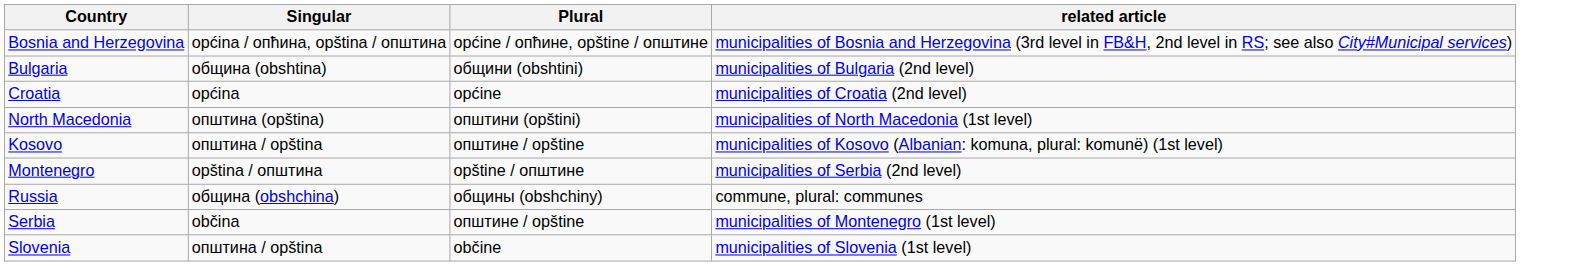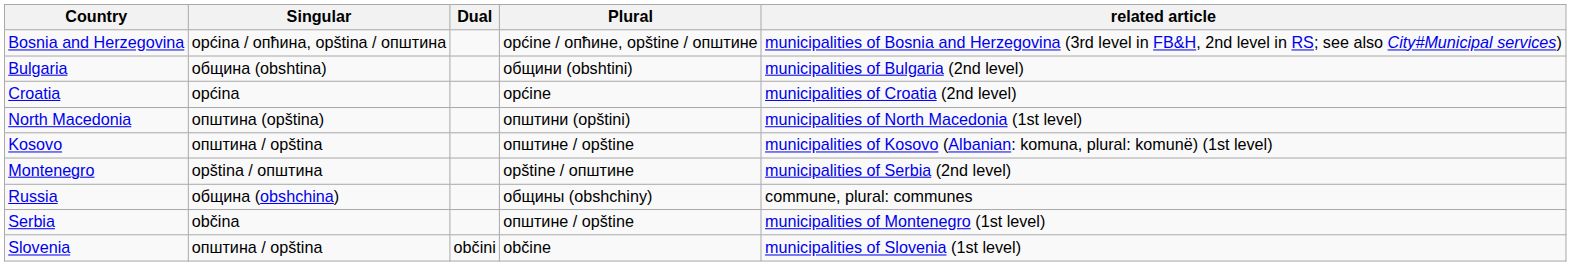 <table class="wikitable sortable">
 <tr>
 <th>Country</th>
 <th>Singular</th>
+<th>Dual</th>
 <th>Plural</th>
 <th>related article</th>
 </tr>
 <tr>
 <td> <a href='#'>Bosnia and Herzegovina</a></td>
 <td>općina / опћина, opština / општина</td>
+<td> </td>
 <td>općine / опћине, opštine / општине</td>
 <td><a href='#'>municipalities of Bosnia and Herzegovina</a> (3rd level in <a href='#'>FB&H</a>, 2nd level in <a href='#'>RS</a>; see also <em><a href='#'>City#Municipal services</a></em>)</td>
 </tr>
 <tr>
 <td> <a href='#'>Bulgaria</a></td>
 <td>община (obshtina)</td>
+<td> </td>
 <td>общини (obshtini)</td>
 <td><a href='#'>municipalities of Bulgaria</a> (2nd level)</td>
 </tr>
 <tr>
 <td> <a href='#'>Croatia</a></td>
 <td>općina</td>
+<td> </td>
 <td>općine</td>
 <td><a href='#'>municipalities of Croatia</a> (2nd level)</td>
 </tr>
 <tr>
 <td> <a href='#'>North Macedonia</a></td>
 <td>општина (opština)</td>
+<td> </td>
 <td>oпштини (opštini)</td>
 <td><a href='#'>municipalities of North Macedonia</a> (1st level)</td>
 </tr>
 <tr>
 <td> <a href='#'>Kosovo</a></td>
 <td>општина / opština</td>
+<td> </td>
 <td>oпштине / opštine</td>
 <td><a href='#'>municipalities of Kosovo</a> (<a href='#'>Albanian</a>: komuna, plural: komunë) (1st level)</td>
 </tr>
 <tr>
 <td> <a href='#'>Montenegro</a></td>
 <td>opština / општина</td>
+<td> </td>
 <td>opštine / oпштине</td>
 <td><a href='#'>municipalities of Serbia</a> (2nd level)</td>
 </tr>
 <tr>
 <td> <a href='#'>Russia</a></td>
 <td>община (<a href='#'>obshchina</a>)</td>
+<td> </td>
 <td>общины (obshchiny)</td>
 <td>commune, plural: communes</td>
 </tr>
 <tr>
 <td> <a href='#'>Serbia</a></td>
 <td>občina</td>
+<td> </td>
 <td>oпштине / opštine</td>
 <td><a href='#'>municipalities of Montenegro</a> (1st level)</td>
 </tr>
 <tr>
 <td> <a href='#'>Slovenia</a></td>
 <td>општина / opština</td>
+<td>občini</td>
 <td>občine</td>
 <td><a href='#'>municipalities of Slovenia</a> (1st level)</td>
 </tr>
 </table>
